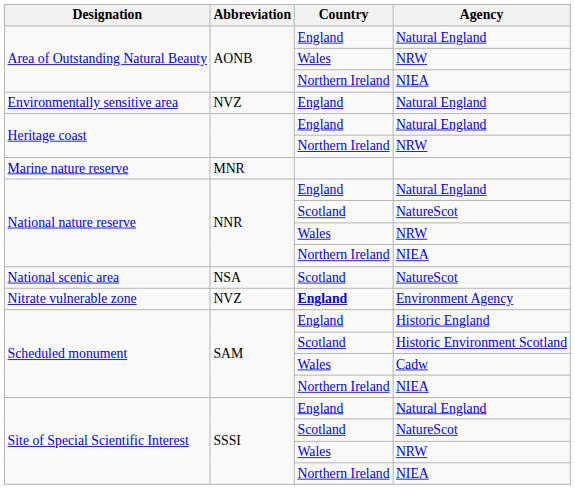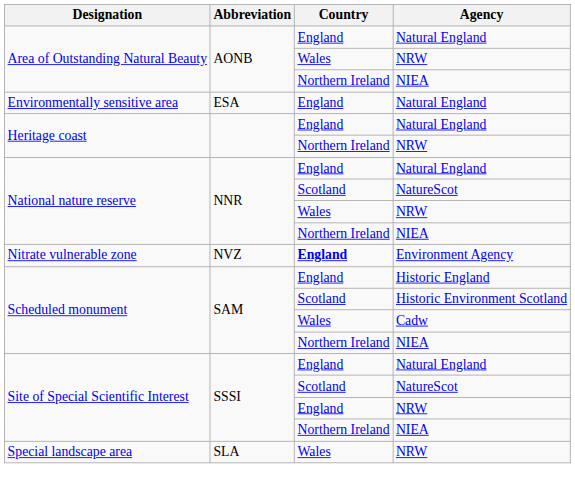 <table class="wikitable">
 <tr>
 <th>Designation</th>
 <th>Abbreviation</th>
 <th>Country</th>
 <th>Agency</th>
 </tr>
 <tr>
 <td rowspan=3><a href='#'>Area of Outstanding Natural Beauty</a></td>
 <td rowspan=3>AONB</td>
 <td><a href='#'>England</a></td>
 <td><a href='#'>Natural England</a></td>
 </tr>
 <tr>
 <td><a href='#'>Wales</a></td>
 <td><a href='#'>NRW</a></td>
 </tr>
 <tr>
 <td><a href='#'>Northern Ireland</a></td>
 <td><a href='#'>NIEA</a></td>
 </tr>
 <tr>
 <td><a href='#'>Environmentally sensitive area</a></td>
-<td>NVZ</td>
+<td>ESA</td>
 <td><a href='#'>England</a></td>
 <td><a href='#'>Natural England</a></td>
 </tr>
 <tr>
 <td rowspan=2><a href='#'>Heritage coast</a></td>
 <td rowspan=2></td>
 <td><a href='#'>England</a></td>
 <td><a href='#'>Natural England</a></td>
 </tr>
 <tr>
 <td><a href='#'>Northern Ireland</a></td>
 <td><a href='#'>NRW</a></td>
-</tr>
-<tr>
-<td><a href='#'>Marine nature reserve</a></td>
-<td>MNR</td>
-<td></td>
-<td></td>
 </tr>
 <tr>
 <td rowspan=4><a href='#'>National nature reserve</a></td>
 <td rowspan=4>NNR</td>
 <td><a href='#'>England</a></td>
 <td><a href='#'>Natural England</a></td>
 </tr>
 <tr>
 <td><a href='#'>Scotland</a></td>
 <td><a href='#'>NatureScot</a></td>
 </tr>
 <tr>
 <td><a href='#'>Wales</a></td>
 <td><a href='#'>NRW</a></td>
 </tr>
 <tr>
 <td><a href='#'>Northern Ireland</a></td>
 <td><a href='#'>NIEA</a></td>
-</tr>
-<tr>
-<td><a href='#'>National scenic area</a></td>
-<td>NSA</td>
-<td><a href='#'>Scotland</a></td>
-<td><a href='#'>NatureScot</a></td>
 </tr>
 <tr>
 <td><a href='#'>Nitrate vulnerable zone</a></td>
 <td>NVZ</td>
 <td><strong><a href='#'>England</a></strong></td>
 <td><a href='#'>Environment Agency</a></td>
 </tr>
 <tr>
 <td rowspan=4><a href='#'>Scheduled monument</a></td>
 <td rowspan=4>SAM</td>
 <td><a href='#'>England</a></td>
 <td><a href='#'>Historic England</a></td>
 </tr>
 <tr>
 <td><a href='#'>Scotland</a></td>
 <td><a href='#'>Historic Environment Scotland</a></td>
 </tr>
 <tr>
 <td><a href='#'>Wales</a></td>
 <td><a href='#'>Cadw</a></td>
 </tr>
 <tr>
 <td><a href='#'>Northern Ireland</a></td>
 <td><a href='#'>NIEA</a></td>
 </tr>
 <tr>
 <td rowspan=4><a href='#'>Site of Special Scientific Interest</a></td>
 <td rowspan=4>SSSI</td>
 <td><a href='#'>England</a></td>
 <td><a href='#'>Natural England</a></td>
 </tr>
 <tr>
 <td><a href='#'>Scotland</a></td>
 <td><a href='#'>NatureScot</a></td>
 </tr>
 <tr>
-<td><a href='#'>Wales</a></td>
+<td><a href='#'>England</a></td>
 <td><a href='#'>NRW</a></td>
 </tr>
 <tr>
 <td><a href='#'>Northern Ireland</a></td>
 <td><a href='#'>NIEA</a></td>
 </tr>
+<tr>
+<td><a href='#'>Special landscape area</a></td>
+<td>SLA</td>
+<td><a href='#'>Wales</a></td>
+<td><a href='#'>NRW</a></td>
+</tr>
 </table>
